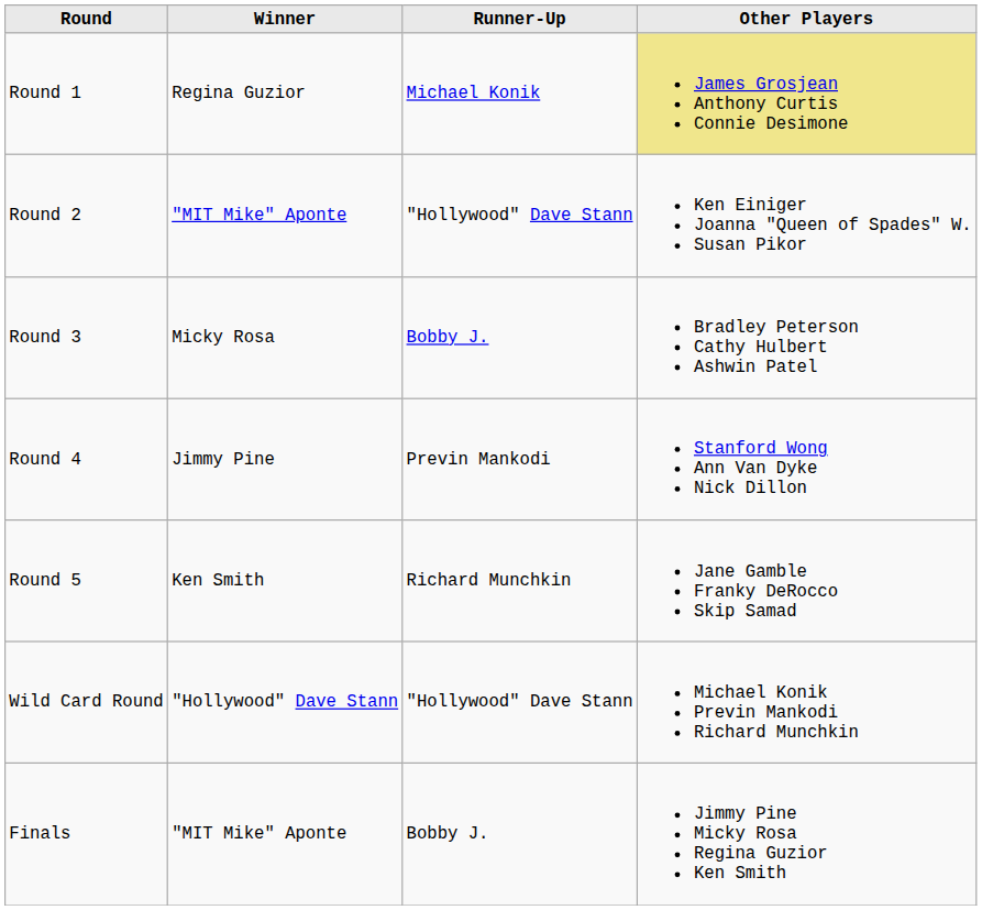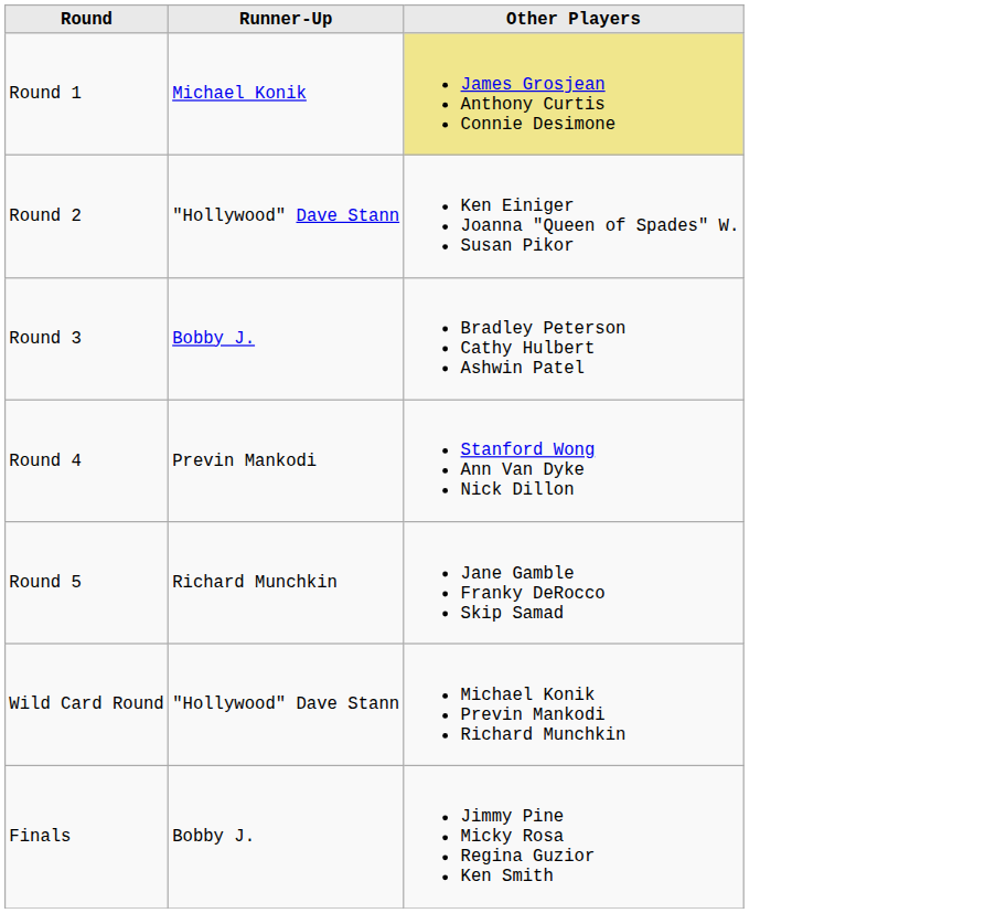 <table class="wikitable">
 <tr>
 <th style="background: #E9E9E9;">Round</th>
-<th style="background: #E9E9E9;">Winner</th>
 <th style="background: #E9E9E9;">Runner-Up</th>
 <th style="background: #E9E9E9;">Other Players</th>
 </tr>
 <tr>
 <td>Round 1</td>
-<td>Regina Guzior</td>
 <td><a href='#'>Michael Konik</a></td>
 <td style="background: khaki;"><br><ul><li><a href='#'>James Grosjean</a></li><li>Anthony Curtis</li><li>Connie Desimone</li></ul></td>
 </tr>
 <tr>
 <td>Round 2</td>
-<td><a href='#'>"MIT Mike" Aponte</a></td>
 <td>"Hollywood" <a href='#'>Dave Stann</a></td>
 <td><br><ul><li>Ken Einiger</li><li>Joanna "Queen of Spades" W.</li><li>Susan Pikor</li></ul></td>
 </tr>
 <tr>
 <td>Round 3</td>
-<td>Micky Rosa</td>
 <td><a href='#'>Bobby J.</a></td>
 <td><br><ul><li>Bradley Peterson</li><li>Cathy Hulbert</li><li>Ashwin Patel</li></ul></td>
 </tr>
 <tr>
 <td>Round 4</td>
-<td>Jimmy Pine</td>
 <td>Previn Mankodi</td>
 <td><br><ul><li><a href='#'>Stanford Wong</a></li><li>Ann Van Dyke</li><li>Nick Dillon</li></ul></td>
 </tr>
 <tr>
 <td>Round 5</td>
-<td>Ken Smith</td>
 <td>Richard Munchkin</td>
 <td><br><ul><li>Jane Gamble</li><li>Franky DeRocco</li><li>Skip Samad</li></ul></td>
 </tr>
 <tr>
 <td>Wild Card Round</td>
-<td>"Hollywood" <a href='#'>Dave Stann</a></td>
 <td>"Hollywood" Dave Stann</td>
 <td><br><ul><li>Michael Konik</li><li>Previn Mankodi</li><li>Richard Munchkin</li></ul></td>
 </tr>
 <tr>
 <td>Finals</td>
-<td>"MIT Mike" Aponte</td>
 <td>Bobby J.</td>
 <td><br><ul><li>Jimmy Pine</li><li>Micky Rosa</li><li>Regina Guzior</li><li>Ken Smith</li></ul></td>
 </tr>
 </table>
